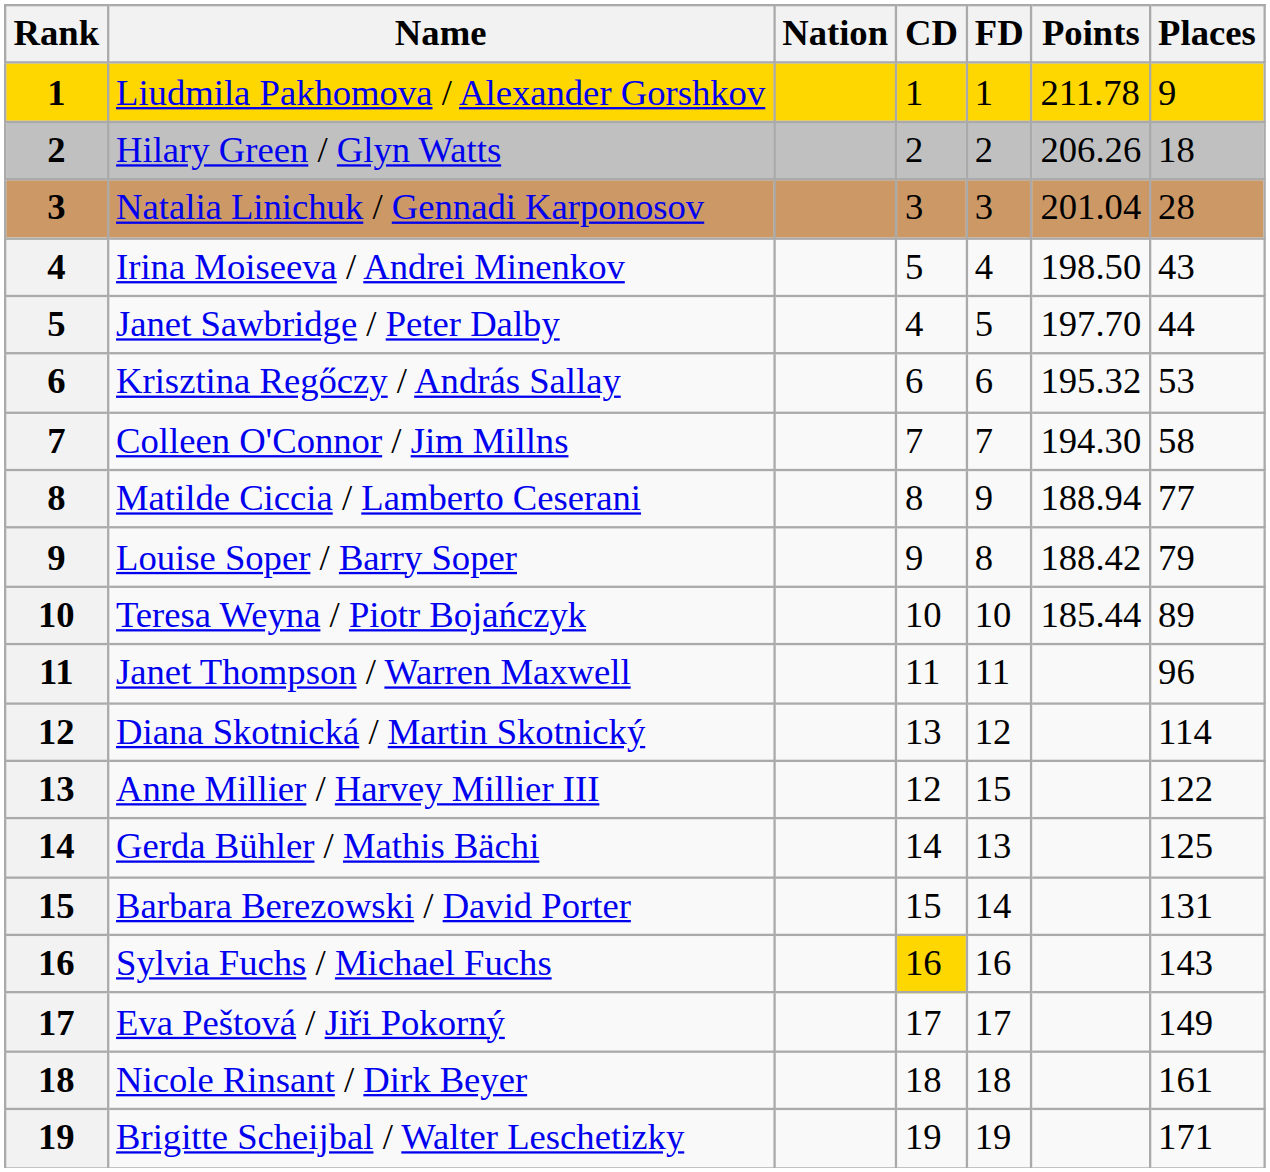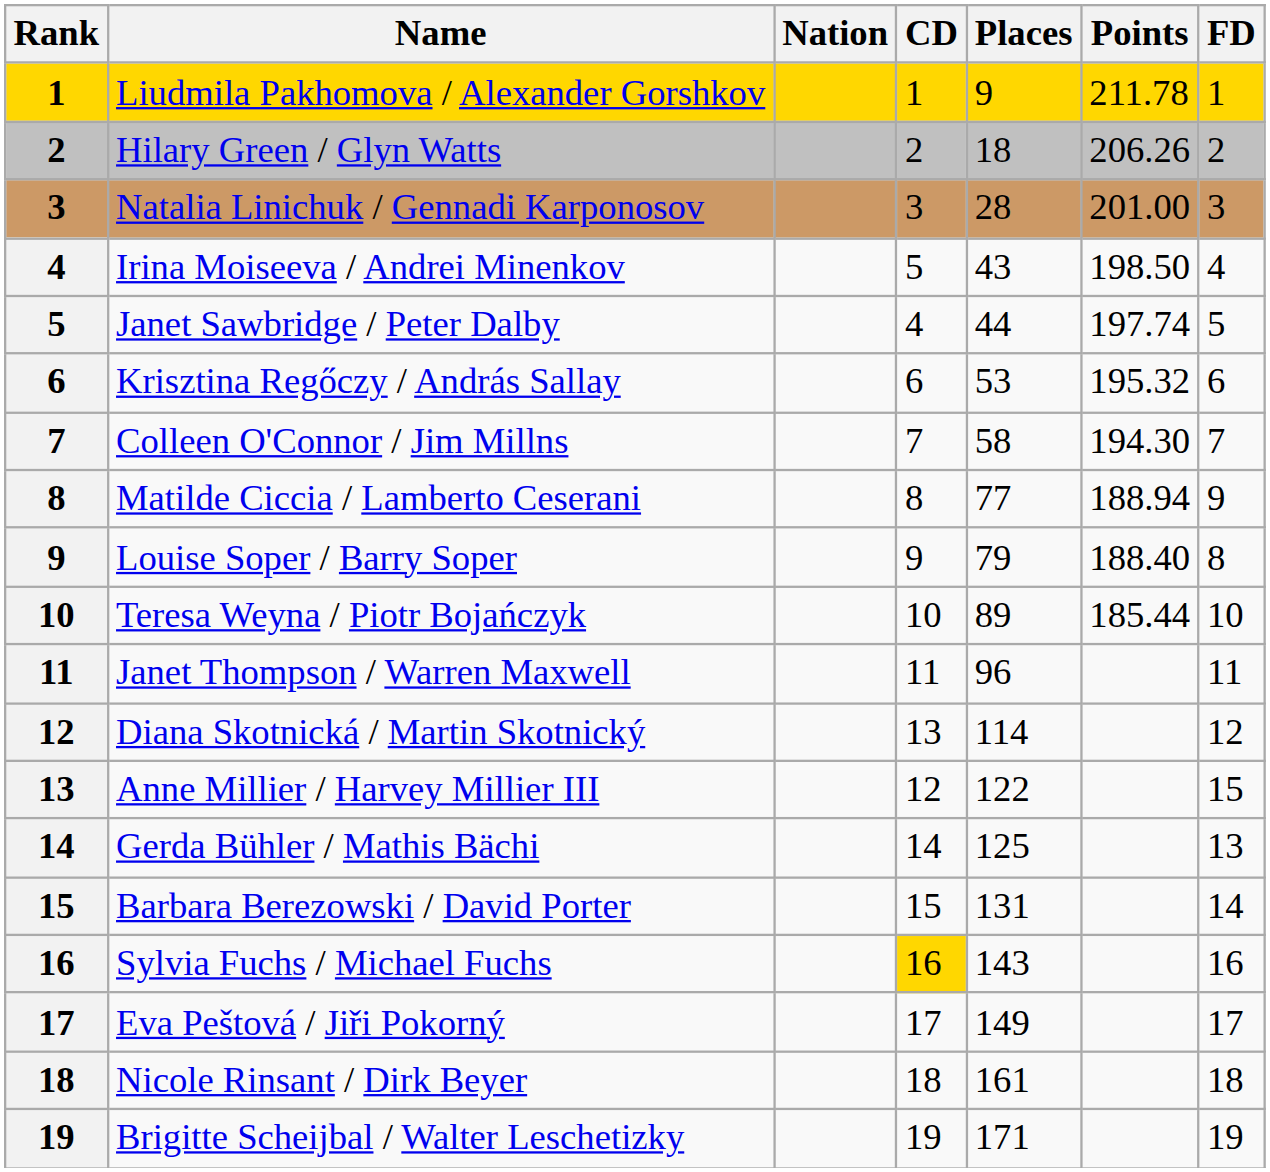 <table class="wikitable">
 <tr>
 <th>Rank</th>
 <th>Name</th>
 <th>Nation</th>
 <th>CD</th>
+<th>Places</th>
+<th>Points</th>
 <th>FD</th>
-<th>Points</th>
-<th>Places</th>
 </tr>
 <tr bgcolor=gold>
 <td align=center><strong>1</strong></td>
 <td><a href='#'>Liudmila Pakhomova</a> / <a href='#'>Alexander Gorshkov</a></td>
 <td></td>
 <td>1</td>
+<td>9</td>
+<td>211.78</td>
 <td>1</td>
-<td>211.78</td>
-<td>9</td>
 </tr>
 <tr bgcolor=silver>
 <td align=center><strong>2</strong></td>
 <td><a href='#'>Hilary Green</a> / <a href='#'>Glyn Watts</a></td>
 <td></td>
 <td>2</td>
+<td>18</td>
+<td>206.26</td>
 <td>2</td>
-<td>206.26</td>
-<td>18</td>
 </tr>
 <tr bgcolor=cc9966>
 <td align=center><strong>3</strong></td>
 <td><a href='#'>Natalia Linichuk</a> / <a href='#'>Gennadi Karponosov</a></td>
 <td></td>
 <td>3</td>
+<td>28</td>
+<td>201.00</td>
 <td>3</td>
-<td>201.04</td>
-<td>28</td>
 </tr>
 <tr>
 <th>4</th>
 <td><a href='#'>Irina Moiseeva</a> / <a href='#'>Andrei Minenkov</a></td>
 <td></td>
 <td>5</td>
+<td>43</td>
+<td>198.50</td>
 <td>4</td>
-<td>198.50</td>
-<td>43</td>
 </tr>
 <tr>
 <th>5</th>
 <td><a href='#'>Janet Sawbridge</a> / <a href='#'>Peter Dalby</a></td>
 <td></td>
 <td>4</td>
+<td>44</td>
+<td>197.74</td>
 <td>5</td>
-<td>197.70</td>
-<td>44</td>
 </tr>
 <tr>
 <th>6</th>
 <td><a href='#'>Krisztina Regőczy</a> / <a href='#'>András Sallay</a></td>
 <td></td>
 <td>6</td>
+<td>53</td>
+<td>195.32</td>
 <td>6</td>
-<td>195.32</td>
-<td>53</td>
 </tr>
 <tr>
 <th>7</th>
 <td><a href='#'>Colleen O'Connor</a> / <a href='#'>Jim Millns</a></td>
 <td></td>
 <td>7</td>
+<td>58</td>
+<td>194.30</td>
 <td>7</td>
-<td>194.30</td>
-<td>58</td>
 </tr>
 <tr>
 <th>8</th>
 <td><a href='#'>Matilde Ciccia</a> / <a href='#'>Lamberto Ceserani</a></td>
 <td></td>
 <td>8</td>
+<td>77</td>
+<td>188.94</td>
 <td>9</td>
-<td>188.94</td>
-<td>77</td>
 </tr>
 <tr>
 <th>9</th>
 <td><a href='#'>Louise Soper</a> / <a href='#'>Barry Soper</a></td>
 <td></td>
 <td>9</td>
+<td>79</td>
+<td>188.40</td>
 <td>8</td>
-<td>188.42</td>
-<td>79</td>
 </tr>
 <tr>
 <th>10</th>
 <td><a href='#'>Teresa Weyna</a> / <a href='#'>Piotr Bojańczyk</a></td>
 <td></td>
 <td>10</td>
+<td>89</td>
+<td>185.44</td>
 <td>10</td>
-<td>185.44</td>
-<td>89</td>
 </tr>
 <tr>
 <th>11</th>
 <td><a href='#'>Janet Thompson</a> / <a href='#'>Warren Maxwell</a></td>
 <td></td>
 <td>11</td>
+<td>96</td>
+<td></td>
 <td>11</td>
-<td></td>
-<td>96</td>
 </tr>
 <tr>
 <th>12</th>
 <td><a href='#'>Diana Skotnická</a> / <a href='#'>Martin Skotnický</a></td>
 <td></td>
 <td>13</td>
+<td>114</td>
+<td></td>
 <td>12</td>
-<td></td>
-<td>114</td>
 </tr>
 <tr>
 <th>13</th>
 <td><a href='#'>Anne Millier</a> / <a href='#'>Harvey Millier III</a></td>
 <td></td>
 <td>12</td>
+<td>122</td>
+<td></td>
 <td>15</td>
-<td></td>
-<td>122</td>
 </tr>
 <tr>
 <th>14</th>
 <td><a href='#'>Gerda Bühler</a> / <a href='#'>Mathis Bächi</a></td>
 <td></td>
 <td>14</td>
+<td>125</td>
+<td></td>
 <td>13</td>
-<td></td>
-<td>125</td>
 </tr>
 <tr>
 <th>15</th>
 <td><a href='#'>Barbara Berezowski</a> / <a href='#'>David Porter</a></td>
 <td></td>
 <td>15</td>
+<td>131</td>
+<td></td>
 <td>14</td>
-<td></td>
-<td>131</td>
 </tr>
 <tr>
 <th>16</th>
 <td><a href='#'>Sylvia Fuchs</a> / <a href='#'>Michael Fuchs</a></td>
 <td></td>
 <td style="background: gold;">16</td>
+<td>143</td>
+<td></td>
 <td>16</td>
-<td></td>
-<td>143</td>
 </tr>
 <tr>
 <th>17</th>
 <td><a href='#'>Eva Peštová</a> / <a href='#'>Jiři Pokorný</a></td>
 <td></td>
 <td>17</td>
+<td>149</td>
+<td></td>
 <td>17</td>
-<td></td>
-<td>149</td>
 </tr>
 <tr>
 <th>18</th>
 <td><a href='#'>Nicole Rinsant</a> / <a href='#'>Dirk Beyer</a></td>
 <td></td>
 <td>18</td>
+<td>161</td>
+<td></td>
 <td>18</td>
-<td></td>
-<td>161</td>
 </tr>
 <tr>
 <th>19</th>
 <td><a href='#'>Brigitte Scheijbal</a> / <a href='#'>Walter Leschetizky</a></td>
 <td></td>
 <td>19</td>
+<td>171</td>
+<td></td>
 <td>19</td>
-<td></td>
-<td>171</td>
 </tr>
 </table>
